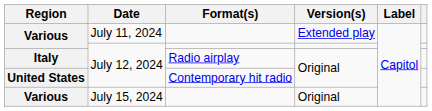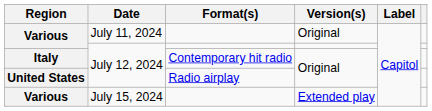 <table class="wikitable plainrowheaders">
 <tr>
 <th scope="col">Region</th>
 <th scope="col">Date</th>
 <th scope="col">Format(s)</th>
 <th scope="col">Version(s)</th>
 <th scope="col">Label</th>
 <th scope="col"></th>
 </tr>
 <tr>
 <th scope="row" rowspan="2">Various</th>
 <td>July 11, 2024</td>
 <td></td>
-<td><a href='#'>Extended play</a></td>
+<td>Original</td>
 <td rowspan="5"><a href='#'>Capitol</a></td>
 <td style="text-align:center;"></td>
 </tr>
 <tr>
 <td rowspan="3">July 12, 2024</td>
 <td></td>
 <td></td>
 <td style="text-align:center;"></td>
 </tr>
 <tr>
 <th scope="row">Italy</th>
-<td><a href='#'>Radio airplay</a></td>
+<td><a href='#'>Contemporary hit radio</a></td>
 <td rowspan="2">Original</td>
 <td style="text-align:center;"></td>
 </tr>
 <tr>
 <th scope="row">United States</th>
-<td><a href='#'>Contemporary hit radio</a></td>
+<td><a href='#'>Radio airplay</a></td>
 <td style="text-align:center;"></td>
 </tr>
 <tr>
 <th scope="row">Various</th>
 <td>July 15, 2024</td>
 <td></td>
-<td>Original</td>
+<td><a href='#'>Extended play</a></td>
 <td style="text-align:center;"></td>
 </tr>
 </table>
